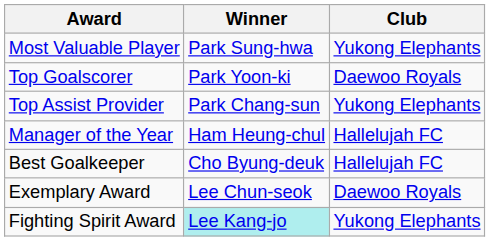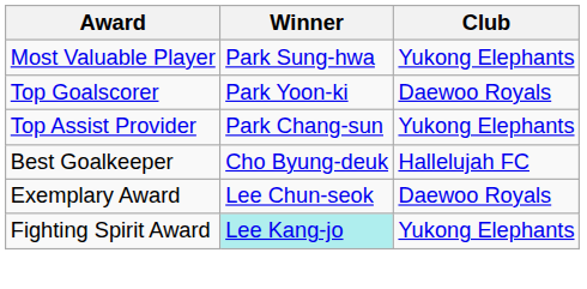 <table class="wikitable">
 <tr>
 <th>Award</th>
 <th>Winner</th>
 <th>Club</th>
 </tr>
 <tr>
 <td><a href='#'>Most Valuable Player</a></td>
 <td> <a href='#'>Park Sung-hwa</a></td>
 <td><a href='#'>Yukong Elephants</a></td>
 </tr>
 <tr>
 <td><a href='#'>Top Goalscorer</a></td>
 <td> <a href='#'>Park Yoon-ki</a></td>
 <td><a href='#'>Daewoo Royals</a></td>
 </tr>
 <tr>
 <td><a href='#'>Top Assist Provider</a></td>
 <td> <a href='#'>Park Chang-sun</a></td>
 <td><a href='#'>Yukong Elephants</a></td>
 </tr>
 <tr>
-<td><a href='#'>Manager of the Year</a></td>
-<td> <a href='#'>Ham Heung-chul</a></td>
-<td><a href='#'>Hallelujah FC</a></td>
-</tr>
-<tr>
 <td>Best Goalkeeper</td>
 <td> <a href='#'>Cho Byung-deuk</a></td>
 <td><a href='#'>Hallelujah FC</a></td>
 </tr>
 <tr>
 <td>Exemplary Award</td>
 <td> <a href='#'>Lee Chun-seok</a></td>
 <td><a href='#'>Daewoo Royals</a></td>
 </tr>
 <tr>
 <td>Fighting Spirit Award</td>
 <td style="background: paleturquoise;"> <a href='#'>Lee Kang-jo</a></td>
 <td><a href='#'>Yukong Elephants</a></td>
 </tr>
 </table>
